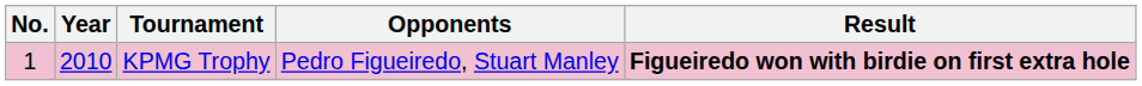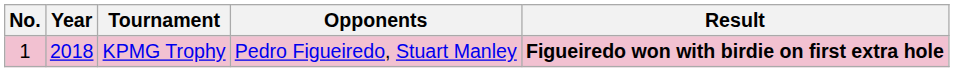 <table class="wikitable" style="font-size:95%;">
 <tr>
 <th>No.</th>
 <th>Year</th>
 <th>Tournament</th>
 <th>Opponents</th>
 <th>Result</th>
 </tr>
 <tr style="background:#F2C1D1;">
 <td align=center>1</td>
-<td><a href='#'>2010</a></td>
+<td><a href='#'>2018</a></td>
 <td><a href='#'>KPMG Trophy</a></td>
 <td> <a href='#'>Pedro Figueiredo</a>,  <a href='#'>Stuart Manley</a></td>
 <td><strong>Figueiredo won with birdie on first extra hole</strong></td>
 </tr>
 </table>
